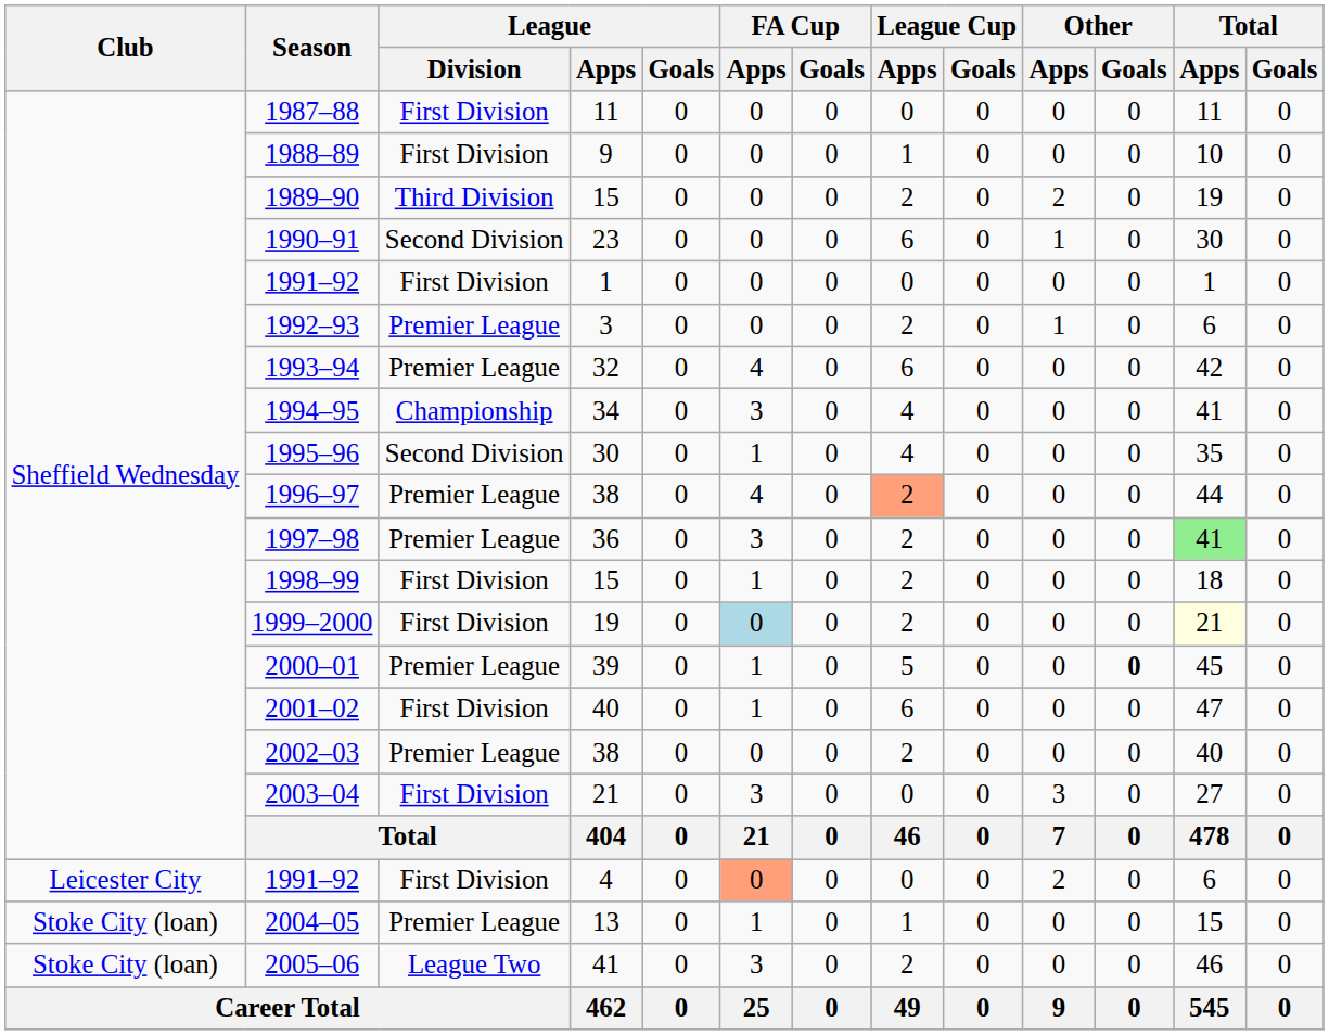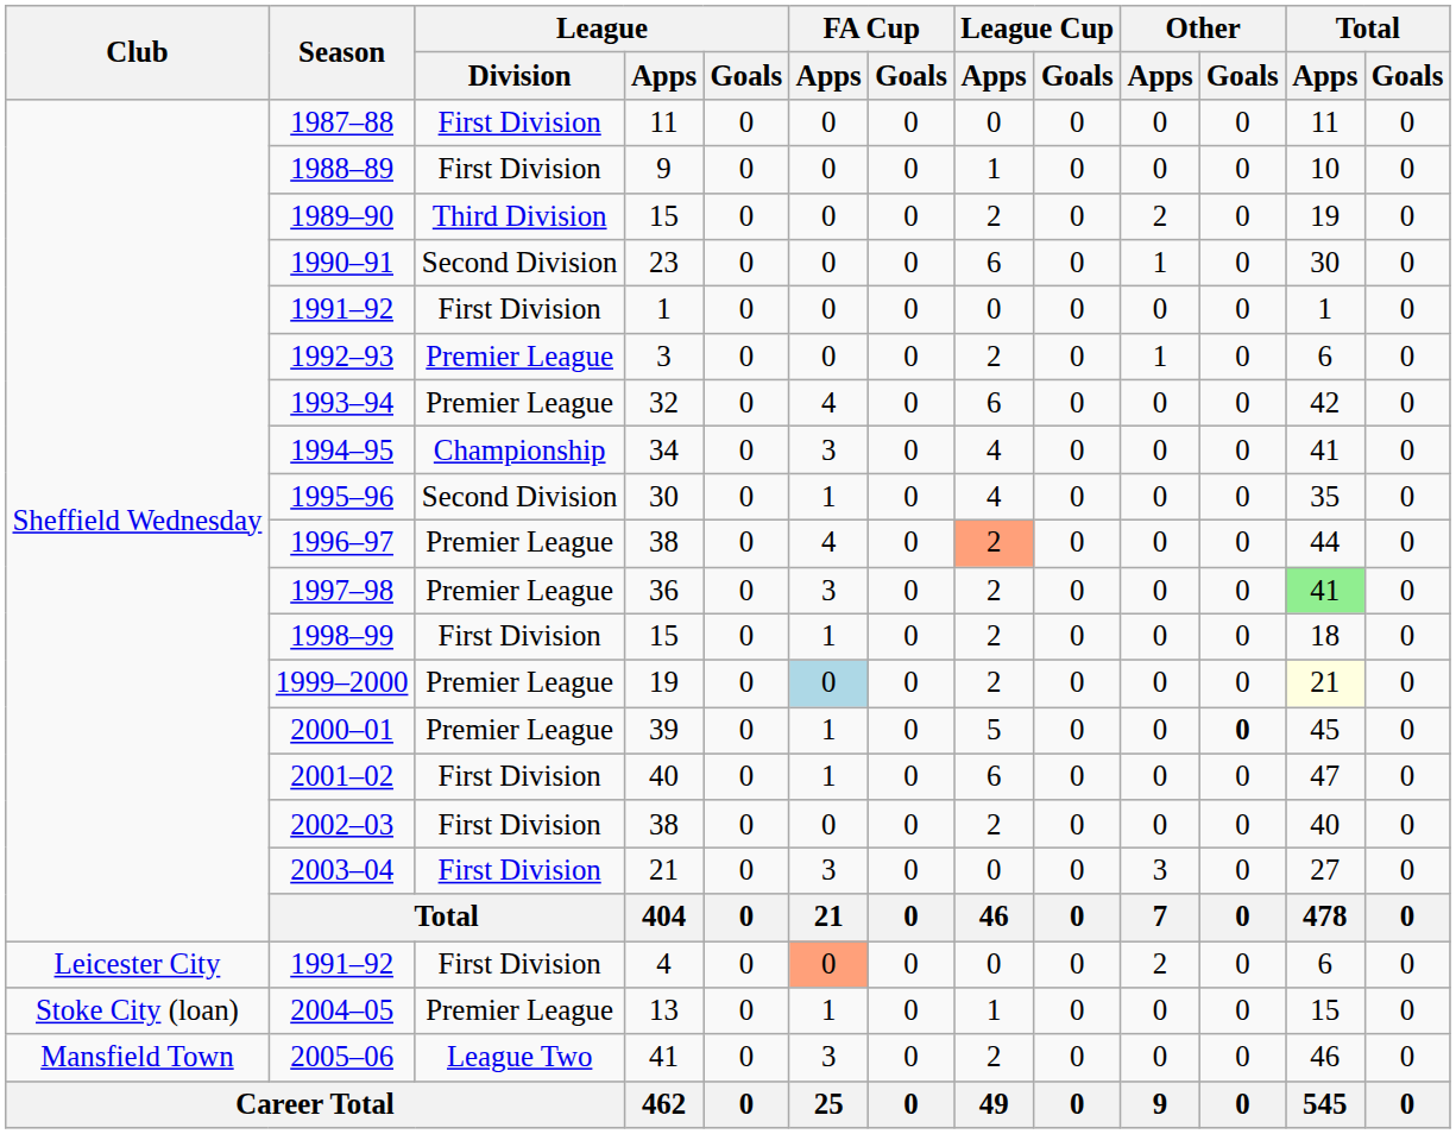 <table class="wikitable" style="text-align: center;">
 <tr>
 <th rowspan="2">Club</th>
 <th rowspan="2">Season</th>
 <th colspan="3">League</th>
 <th colspan="2">FA Cup</th>
 <th colspan="2">League Cup</th>
 <th colspan="2">Other</th>
 <th colspan="2">Total</th>
 </tr>
 <tr>
 <th>Division</th>
 <th>Apps</th>
 <th>Goals</th>
 <th>Apps</th>
 <th>Goals</th>
 <th>Apps</th>
 <th>Goals</th>
 <th>Apps</th>
 <th>Goals</th>
 <th>Apps</th>
 <th>Goals</th>
 </tr>
 <tr>
 <td rowspan="18"><a href='#'>Sheffield Wednesday</a></td>
 <td><a href='#'>1987–88</a></td>
 <td><a href='#'>First Division</a></td>
 <td>11</td>
 <td>0</td>
 <td>0</td>
 <td>0</td>
 <td>0</td>
 <td>0</td>
 <td>0</td>
 <td>0</td>
 <td>11</td>
 <td>0</td>
 </tr>
 <tr>
 <td><a href='#'>1988–89</a></td>
 <td>First Division</td>
 <td>9</td>
 <td>0</td>
 <td>0</td>
 <td>0</td>
 <td>1</td>
 <td>0</td>
 <td>0</td>
 <td>0</td>
 <td>10</td>
 <td>0</td>
 </tr>
 <tr>
 <td><a href='#'>1989–90</a></td>
 <td><a href='#'>Third Division</a></td>
 <td>15</td>
 <td>0</td>
 <td>0</td>
 <td>0</td>
 <td>2</td>
 <td>0</td>
 <td>2</td>
 <td>0</td>
 <td>19</td>
 <td>0</td>
 </tr>
 <tr>
 <td><a href='#'>1990–91</a></td>
 <td>Second Division</td>
 <td>23</td>
 <td>0</td>
 <td>0</td>
 <td>0</td>
 <td>6</td>
 <td>0</td>
 <td>1</td>
 <td>0</td>
 <td>30</td>
 <td>0</td>
 </tr>
 <tr>
 <td><a href='#'>1991–92</a></td>
 <td>First Division</td>
 <td>1</td>
 <td>0</td>
 <td>0</td>
 <td>0</td>
 <td>0</td>
 <td>0</td>
 <td>0</td>
 <td>0</td>
 <td>1</td>
 <td>0</td>
 </tr>
 <tr>
 <td><a href='#'>1992–93</a></td>
 <td><a href='#'>Premier League</a></td>
 <td>3</td>
 <td>0</td>
 <td>0</td>
 <td>0</td>
 <td>2</td>
 <td>0</td>
 <td>1</td>
 <td>0</td>
 <td>6</td>
 <td>0</td>
 </tr>
 <tr>
 <td><a href='#'>1993–94</a></td>
 <td>Premier League</td>
 <td>32</td>
 <td>0</td>
 <td>4</td>
 <td>0</td>
 <td>6</td>
 <td>0</td>
 <td>0</td>
 <td>0</td>
 <td>42</td>
 <td>0</td>
 </tr>
 <tr>
 <td><a href='#'>1994–95</a></td>
 <td><a href='#'>Championship</a></td>
 <td>34</td>
 <td>0</td>
 <td>3</td>
 <td>0</td>
 <td>4</td>
 <td>0</td>
 <td>0</td>
 <td>0</td>
 <td>41</td>
 <td>0</td>
 </tr>
 <tr>
 <td><a href='#'>1995–96</a></td>
 <td>Second Division</td>
 <td>30</td>
 <td>0</td>
 <td>1</td>
 <td>0</td>
 <td>4</td>
 <td>0</td>
 <td>0</td>
 <td>0</td>
 <td>35</td>
 <td>0</td>
 </tr>
 <tr>
 <td><a href='#'>1996–97</a></td>
 <td>Premier League</td>
 <td>38</td>
 <td>0</td>
 <td>4</td>
 <td>0</td>
 <td style="background: lightsalmon;">2</td>
 <td>0</td>
 <td>0</td>
 <td>0</td>
 <td>44</td>
 <td>0</td>
 </tr>
 <tr>
 <td><a href='#'>1997–98</a></td>
 <td>Premier League</td>
 <td>36</td>
 <td>0</td>
 <td>3</td>
 <td>0</td>
 <td>2</td>
 <td>0</td>
 <td>0</td>
 <td>0</td>
 <td style="background: lightgreen;">41</td>
 <td>0</td>
 </tr>
 <tr>
 <td><a href='#'>1998–99</a></td>
 <td>First Division</td>
 <td>15</td>
 <td>0</td>
 <td>1</td>
 <td>0</td>
 <td>2</td>
 <td>0</td>
 <td>0</td>
 <td>0</td>
 <td>18</td>
 <td>0</td>
 </tr>
 <tr>
 <td><a href='#'>1999–2000</a></td>
-<td>First Division</td>
+<td>Premier League</td>
 <td>19</td>
 <td>0</td>
 <td style="background: lightblue;">0</td>
 <td>0</td>
 <td>2</td>
 <td>0</td>
 <td>0</td>
 <td>0</td>
 <td style="background: lightyellow;">21</td>
 <td>0</td>
 </tr>
 <tr>
 <td><a href='#'>2000–01</a></td>
 <td>Premier League</td>
 <td>39</td>
 <td>0</td>
 <td>1</td>
 <td>0</td>
 <td>5</td>
 <td>0</td>
 <td>0</td>
 <td><strong>0</strong></td>
 <td>45</td>
 <td>0</td>
 </tr>
 <tr>
 <td><a href='#'>2001–02</a></td>
 <td>First Division</td>
 <td>40</td>
 <td>0</td>
 <td>1</td>
 <td>0</td>
 <td>6</td>
 <td>0</td>
 <td>0</td>
 <td>0</td>
 <td>47</td>
 <td>0</td>
 </tr>
 <tr>
 <td><a href='#'>2002–03</a></td>
-<td>Premier League</td>
+<td>First Division</td>
 <td>38</td>
 <td>0</td>
 <td>0</td>
 <td>0</td>
 <td>2</td>
 <td>0</td>
 <td>0</td>
 <td>0</td>
 <td>40</td>
 <td>0</td>
 </tr>
 <tr>
 <td><a href='#'>2003–04</a></td>
 <td><a href='#'>First Division</a></td>
 <td>21</td>
 <td>0</td>
 <td>3</td>
 <td>0</td>
 <td>0</td>
 <td>0</td>
 <td>3</td>
 <td>0</td>
 <td>27</td>
 <td>0</td>
 </tr>
 <tr>
 <th colspan="2">Total</th>
 <th>404</th>
 <th>0</th>
 <th>21</th>
 <th>0</th>
 <th>46</th>
 <th>0</th>
 <th>7</th>
 <th>0</th>
 <th>478</th>
 <th>0</th>
 </tr>
 <tr>
 <td><a href='#'>Leicester City</a></td>
 <td><a href='#'>1991–92</a></td>
 <td>First Division</td>
 <td>4</td>
 <td>0</td>
 <td style="background: lightsalmon;">0</td>
 <td>0</td>
 <td>0</td>
 <td>0</td>
 <td>2</td>
 <td>0</td>
 <td>6</td>
 <td>0</td>
 </tr>
 <tr>
 <td><a href='#'>Stoke City</a> (loan)</td>
 <td><a href='#'>2004–05</a></td>
 <td>Premier League</td>
 <td>13</td>
 <td>0</td>
 <td>1</td>
 <td>0</td>
 <td>1</td>
 <td>0</td>
 <td>0</td>
 <td>0</td>
 <td>15</td>
 <td>0</td>
 </tr>
 <tr>
-<td><a href='#'>Stoke City</a> (loan)</td>
+<td><a href='#'>Mansfield Town</a></td>
 <td><a href='#'>2005–06</a></td>
 <td><a href='#'>League Two</a></td>
 <td>41</td>
 <td>0</td>
 <td>3</td>
 <td>0</td>
 <td>2</td>
 <td>0</td>
 <td>0</td>
 <td>0</td>
 <td>46</td>
 <td>0</td>
 </tr>
 <tr>
 <th colspan="3">Career Total</th>
 <th>462</th>
 <th>0</th>
 <th>25</th>
 <th>0</th>
 <th>49</th>
 <th>0</th>
 <th>9</th>
 <th>0</th>
 <th>545</th>
 <th>0</th>
 </tr>
 </table>
